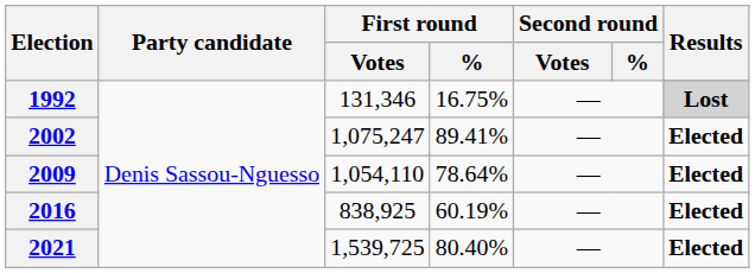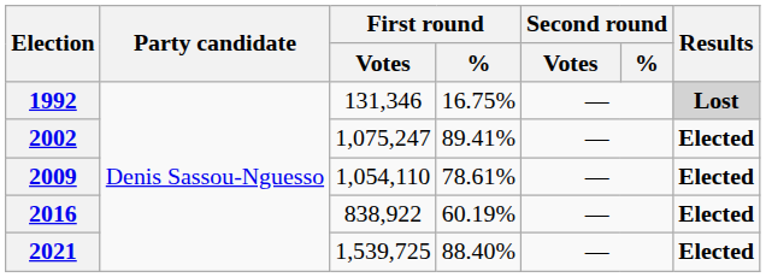 <table class="wikitable" style="text-align:center">
 <tr>
 <th rowspan="2">Election</th>
 <th rowspan="2">Party candidate</th>
 <th colspan="2">First round</th>
 <th colspan="2">Second round</th>
 <th rowspan="2">Results</th>
 </tr>
 <tr>
 <th>Votes</th>
 <th>%</th>
 <th>Votes</th>
 <th>%</th>
 </tr>
 <tr>
 <th><a href='#'>1992</a></th>
 <td rowspan="5"><a href='#'>Denis Sassou-Nguesso</a></td>
 <td>131,346</td>
 <td>16.75%</td>
 <td colspan="2">—</td>
 <td style="background: lightgrey;"><strong>Lost</strong> </td>
 </tr>
 <tr>
 <th><a href='#'>2002</a></th>
 <td>1,075,247</td>
 <td>89.41%</td>
 <td colspan="2">—</td>
 <td><strong>Elected</strong> </td>
 </tr>
 <tr>
 <th><a href='#'>2009</a></th>
 <td>1,054,110</td>
-<td>78.64%</td>
+<td>78.61%</td>
 <td colspan="2">—</td>
 <td><strong>Elected</strong> </td>
 </tr>
 <tr>
 <th><a href='#'>2016</a></th>
-<td>838,925</td>
+<td>838,922</td>
 <td>60.19%</td>
 <td colspan="2">—</td>
 <td><strong>Elected</strong> </td>
 </tr>
 <tr>
 <th><a href='#'>2021</a></th>
 <td>1,539,725</td>
-<td>80.40%</td>
+<td>88.40%</td>
 <td colspan="2">—</td>
 <td><strong>Elected</strong> </td>
 </tr>
 </table>
